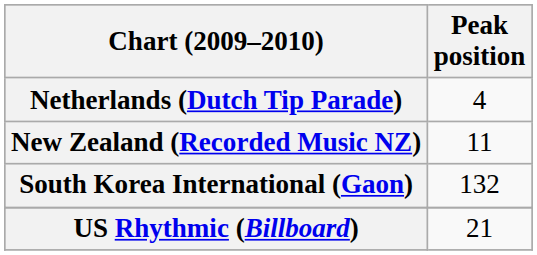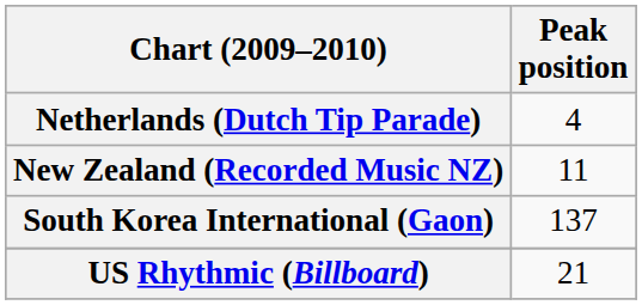 <table class="wikitable sortable plainrowheaders" style="text-align:center">
 <tr>
 <th scope="col">Chart (2009–2010)</th>
 <th scope="col">Peak<br>position</th>
 </tr>
 <tr>
 <th scope="row">Netherlands (<a href='#'>Dutch Tip Parade</a>)</th>
 <td>4</td>
 </tr>
 <tr>
 <th scope="row">New Zealand (<a href='#'>Recorded Music NZ</a>)</th>
 <td>11</td>
 </tr>
 <tr>
 <th scope="row">South Korea International (<a href='#'>Gaon</a>)</th>
-<td>132</td>
+<td>137</td>
 </tr>
 <tr>
 </tr>
 <tr>
 </tr>
 <tr>
 </tr>
 <tr>
 </tr>
 <tr>
 </tr>
 <tr>
 <th scope="row">US <a href='#'>Rhythmic</a> (<em><a href='#'>Billboard</a></em>)</th>
 <td>21</td>
 </tr>
 </table>
